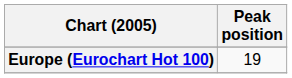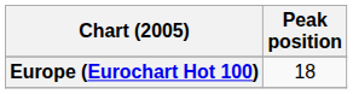 <table class="wikitable sortable plainrowheaders" style="text-align:center">
 <tr>
 <th>Chart (2005)</th>
 <th>Peak<br>position</th>
 </tr>
 <tr>
 </tr>
 <tr>
 </tr>
 <tr>
 <th scope="row">Europe (<a href='#'>Eurochart Hot 100</a>)</th>
-<td>19</td>
+<td>18</td>
 </tr>
 <tr>
 </tr>
 <tr>
 </tr>
 <tr>
 </tr>
 </table>
